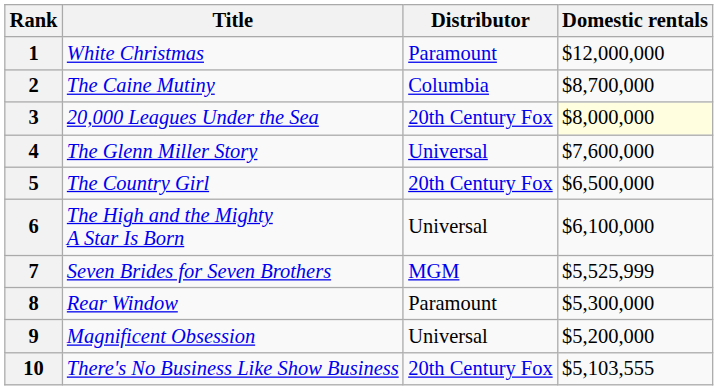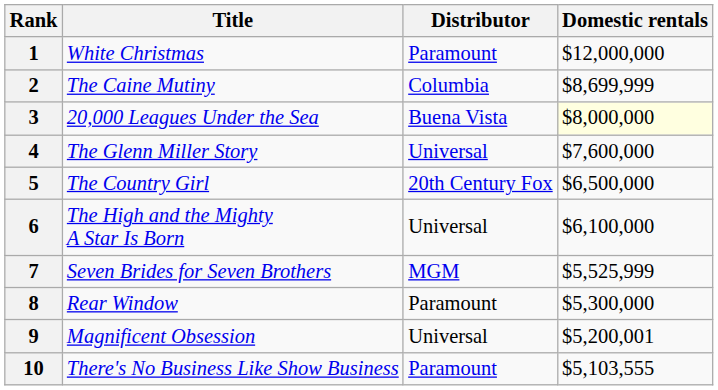 <table class="wikitable sortable" style="margin:auto; margin:auto;">
 <tr>
 <th>Rank</th>
 <th>Title</th>
 <th>Distributor</th>
 <th>Domestic rentals</th>
 </tr>
 <tr>
 <th style="text-align:center;">1</th>
 <td><em><a href='#'>White Christmas</a></em></td>
 <td><a href='#'>Paramount</a></td>
 <td>$12,000,000</td>
 </tr>
 <tr>
 <th style="text-align:center;">2</th>
 <td><em><a href='#'>The Caine Mutiny</a></em></td>
 <td><a href='#'>Columbia</a></td>
-<td>$8,700,000</td>
+<td>$8,699,999</td>
 </tr>
 <tr>
 <th style="text-align:center;">3</th>
 <td><em><a href='#'>20,000 Leagues Under the Sea</a></em></td>
-<td><a href='#'>20th Century Fox</a></td>
+<td><a href='#'>Buena Vista</a></td>
 <td style="background: lightyellow;">$8,000,000</td>
 </tr>
 <tr>
 <th style="text-align:center;">4</th>
 <td><em><a href='#'>The Glenn Miller Story</a></em></td>
 <td><a href='#'>Universal</a></td>
 <td>$7,600,000</td>
 </tr>
 <tr>
 <th style="text-align:center;">5</th>
 <td><em><a href='#'>The Country Girl</a></em></td>
 <td><a href='#'>20th Century Fox</a></td>
 <td>$6,500,000</td>
 </tr>
 <tr>
 <th style="text-align:center;">6</th>
 <td><em><a href='#'>The High and the Mighty</a></em><br><em><a href='#'>A Star Is Born</a></em></td>
 <td>Universal</td>
 <td>$6,100,000</td>
 </tr>
 <tr>
 <th style="text-align:center;">7</th>
 <td><em><a href='#'>Seven Brides for Seven Brothers</a></em></td>
 <td><a href='#'>MGM</a></td>
 <td>$5,525,999</td>
 </tr>
 <tr>
 <th style="text-align:center;">8</th>
 <td><em><a href='#'>Rear Window</a></em></td>
 <td>Paramount</td>
 <td>$5,300,000</td>
 </tr>
 <tr>
 <th style="text-align:center;">9</th>
 <td><em><a href='#'>Magnificent Obsession</a></em></td>
 <td>Universal</td>
-<td>$5,200,000</td>
+<td>$5,200,001</td>
 </tr>
 <tr>
 <th style="text-align:center;">10</th>
 <td><em><a href='#'>There's No Business Like Show Business</a></em></td>
-<td><a href='#'>20th Century Fox</a></td>
+<td><a href='#'>Paramount</a></td>
 <td>$5,103,555</td>
 </tr>
 </table>
